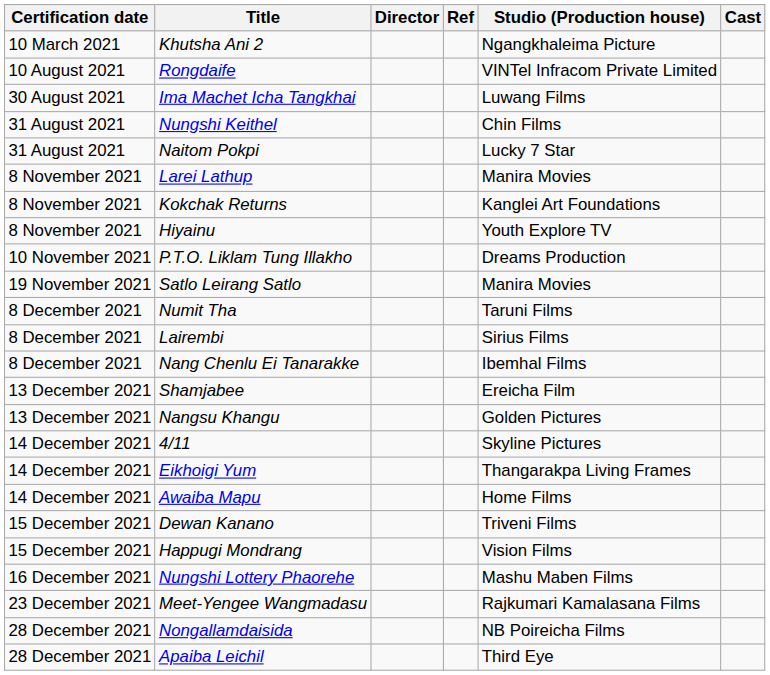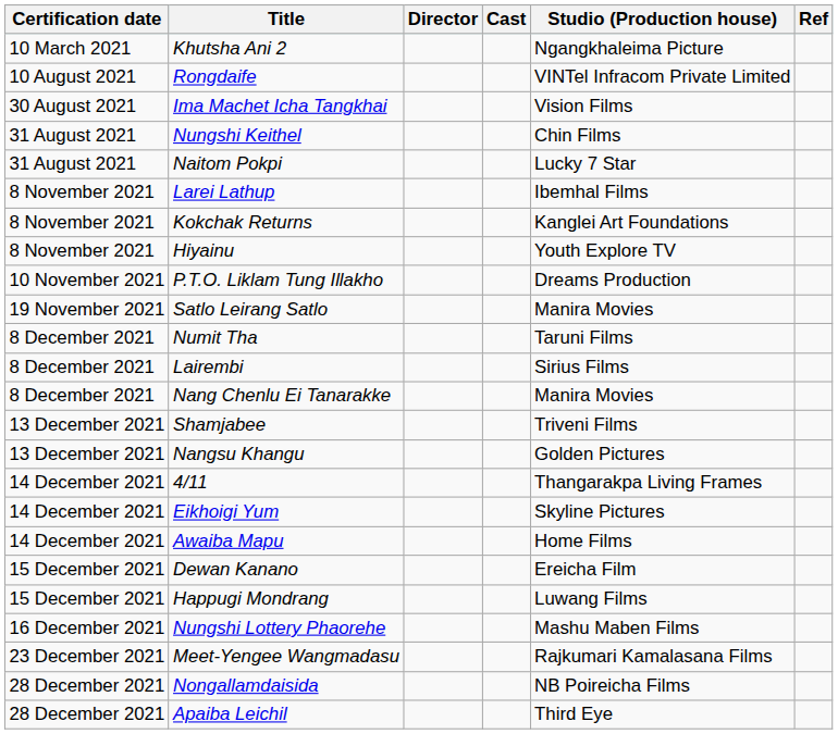 <table class="wikitable">
 <tr style="background:#b0e0e6; text-align:center;">
 <th>Certification date</th>
 <th>Title</th>
 <th>Director</th>
+<th>Cast</th>
+<th>Studio (Production house)</th>
 <th>Ref</th>
-<th>Studio (Production house)</th>
-<th>Cast</th>
 </tr>
 <tr>
 <td>10 March 2021</td>
 <td><em>Khutsha Ani 2</em></td>
 <td></td>
 <td></td>
 <td>Ngangkhaleima Picture</td>
 <td></td>
 </tr>
 <tr>
 <td>10 August 2021</td>
 <td><em><a href='#'>Rongdaife</a></em></td>
 <td></td>
 <td></td>
 <td>VINTel Infracom Private Limited</td>
 <td></td>
 </tr>
 <tr>
 <td>30 August 2021</td>
 <td><em><a href='#'>Ima Machet Icha Tangkhai</a></em></td>
 <td></td>
 <td></td>
-<td>Luwang Films</td>
+<td>Vision Films</td>
 <td></td>
 </tr>
 <tr>
 <td>31 August 2021</td>
 <td><em><a href='#'>Nungshi Keithel</a></em></td>
 <td></td>
 <td></td>
 <td>Chin Films</td>
 <td></td>
 </tr>
 <tr>
 <td>31 August 2021</td>
 <td><em>Naitom Pokpi</em></td>
 <td></td>
 <td></td>
 <td>Lucky 7 Star</td>
 <td></td>
 </tr>
 <tr>
 <td>8 November 2021</td>
 <td><em><a href='#'>Larei Lathup</a></em></td>
 <td></td>
 <td></td>
-<td>Manira Movies</td>
+<td>Ibemhal Films</td>
 <td></td>
 </tr>
 <tr>
 <td>8 November 2021</td>
 <td><em>Kokchak Returns</em></td>
 <td></td>
 <td></td>
 <td>Kanglei Art Foundations</td>
 <td></td>
 </tr>
 <tr>
 <td>8 November 2021</td>
 <td><em>Hiyainu</em></td>
 <td></td>
 <td></td>
 <td>Youth Explore TV</td>
 <td></td>
 </tr>
 <tr>
 <td>10 November 2021</td>
 <td><em>P.T.O. Liklam Tung Illakho</em></td>
 <td></td>
 <td></td>
 <td>Dreams Production</td>
 <td></td>
 </tr>
 <tr>
 <td>19 November 2021</td>
 <td><em>Satlo Leirang Satlo</em></td>
 <td></td>
 <td></td>
 <td>Manira Movies</td>
 <td></td>
 </tr>
 <tr>
 <td>8 December 2021</td>
 <td><em>Numit Tha</em></td>
 <td></td>
 <td></td>
 <td>Taruni Films</td>
 <td></td>
 </tr>
 <tr>
 <td>8 December 2021</td>
 <td><em>Lairembi</em></td>
 <td></td>
 <td></td>
 <td>Sirius Films</td>
 <td></td>
 </tr>
 <tr>
 <td>8 December 2021</td>
 <td><em>Nang Chenlu Ei Tanarakke</em></td>
 <td></td>
 <td></td>
-<td>Ibemhal Films</td>
+<td>Manira Movies</td>
 <td></td>
 </tr>
 <tr>
 <td>13 December 2021</td>
 <td><em>Shamjabee</em></td>
 <td></td>
 <td></td>
-<td>Ereicha Film</td>
+<td>Triveni Films</td>
 <td></td>
 </tr>
 <tr>
 <td>13 December 2021</td>
 <td><em>Nangsu Khangu</em></td>
 <td></td>
 <td></td>
 <td>Golden Pictures</td>
 <td></td>
 </tr>
 <tr>
 <td>14 December 2021</td>
 <td><em>4/11</em></td>
 <td></td>
 <td></td>
-<td>Skyline Pictures</td>
+<td>Thangarakpa Living Frames</td>
 <td></td>
 </tr>
 <tr>
 <td>14 December 2021</td>
 <td><em><a href='#'>Eikhoigi Yum</a></em></td>
 <td></td>
 <td></td>
-<td>Thangarakpa Living Frames</td>
+<td>Skyline Pictures</td>
 <td></td>
 </tr>
 <tr>
 <td>14 December 2021</td>
 <td><em><a href='#'>Awaiba Mapu</a></em></td>
 <td></td>
 <td></td>
 <td>Home Films</td>
 <td></td>
 </tr>
 <tr>
 <td>15 December 2021</td>
 <td><em>Dewan Kanano</em></td>
 <td></td>
 <td></td>
-<td>Triveni Films</td>
+<td>Ereicha Film</td>
 <td></td>
 </tr>
 <tr>
 <td>15 December 2021</td>
 <td><em>Happugi Mondrang</em></td>
 <td></td>
 <td></td>
-<td>Vision Films</td>
+<td>Luwang Films</td>
 <td></td>
 </tr>
 <tr>
 <td>16 December 2021</td>
 <td><em><a href='#'>Nungshi Lottery Phaorehe</a></em></td>
 <td></td>
 <td></td>
 <td>Mashu Maben Films</td>
 <td></td>
 </tr>
 <tr>
 <td>23 December 2021</td>
 <td><em>Meet-Yengee Wangmadasu</em></td>
 <td></td>
 <td></td>
 <td>Rajkumari Kamalasana Films</td>
 <td></td>
 </tr>
 <tr>
 <td>28 December 2021</td>
 <td><em><a href='#'>Nongallamdaisida</a></em></td>
 <td></td>
 <td></td>
 <td>NB Poireicha Films</td>
 <td></td>
 </tr>
 <tr>
 <td>28 December 2021</td>
 <td><em><a href='#'>Apaiba Leichil</a></em></td>
 <td></td>
 <td></td>
 <td>Third Eye</td>
 <td></td>
 </tr>
 </table>
